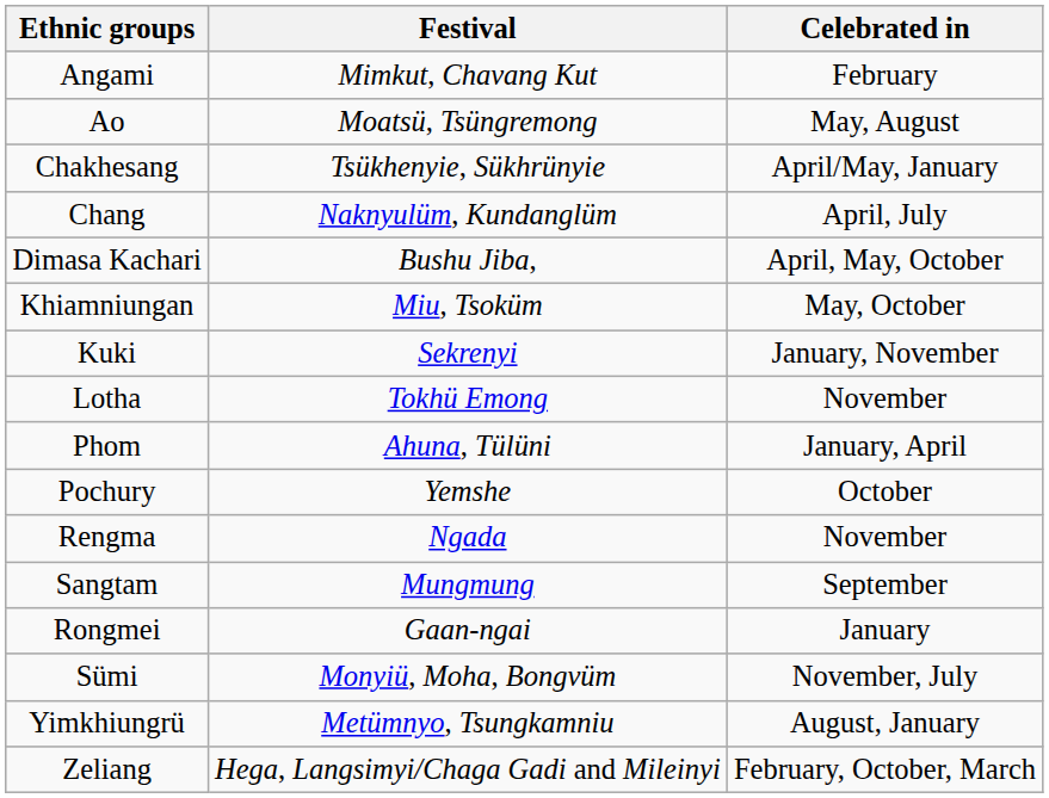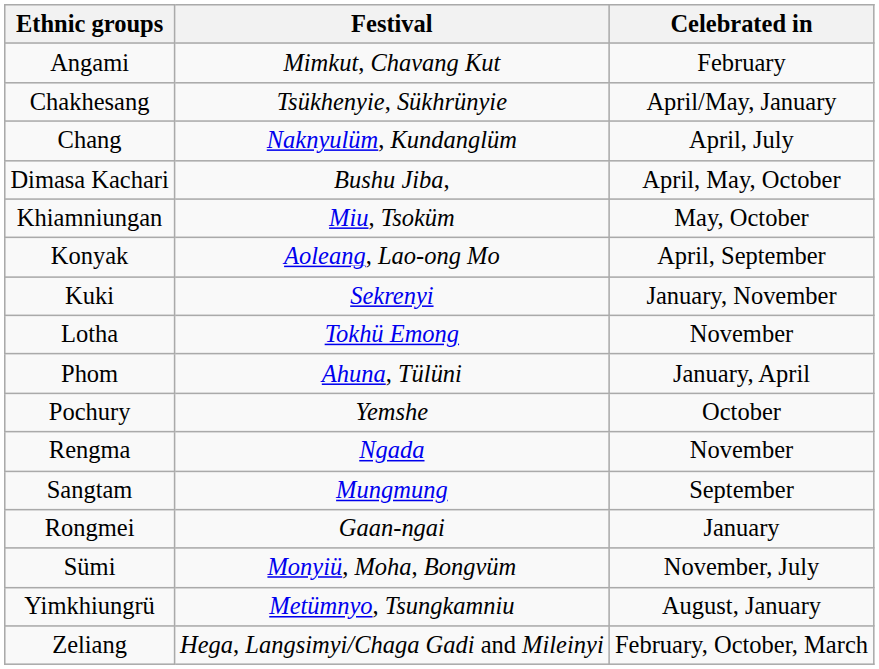 <table class="wikitable sortable" style="text-align: center;">
 <tr>
 <th style="text-align:center;">Ethnic groups</th>
 <th style="text-align:center;">Festival</th>
 <th style="text-align:center;">Celebrated in</th>
 </tr>
 <tr>
 <td>Angami</td>
 <td><em>Mimkut</em>, <em>Chavang Kut</em></td>
 <td>February</td>
-</tr>
-<tr>
-<td>Ao</td>
-<td><em>Moatsü</em>, <em>Tsüngremong</em></td>
-<td>May, August</td>
 </tr>
 <tr>
 <td>Chakhesang</td>
 <td><em>Tsükhenyie</em>, <em>Sükhrünyie</em></td>
 <td>April/May, January</td>
 </tr>
 <tr>
 <td>Chang</td>
 <td><em><a href='#'>Naknyulüm</a></em>, <em>Kundanglüm</em></td>
 <td>April, July</td>
 </tr>
 <tr>
 <td>Dimasa Kachari</td>
 <td><em>Bushu Jiba</em>,</td>
 <td>April, May, October</td>
 </tr>
 <tr>
 <td>Khiamniungan</td>
 <td><em><a href='#'>Miu</a></em>, <em>Tsoküm</em></td>
 <td>May, October</td>
+</tr>
+<tr>
+<td>Konyak</td>
+<td><em><a href='#'>Aoleang</a></em>, <em>Lao-ong Mo</em></td>
+<td>April, September</td>
 </tr>
 <tr>
 <td>Kuki</td>
 <td><em><a href='#'>Sekrenyi</a></em></td>
 <td>January, November</td>
 </tr>
 <tr>
 <td>Lotha</td>
 <td><em><a href='#'>Tokhü Emong</a></em></td>
 <td>November</td>
 </tr>
 <tr>
 <td>Phom</td>
 <td><em><a href='#'>Ahuna</a></em>, <em>Tülüni</em></td>
 <td>January, April</td>
 </tr>
 <tr>
 <td>Pochury</td>
 <td><em>Yemshe</em></td>
 <td>October</td>
 </tr>
 <tr>
 <td>Rengma</td>
 <td><em><a href='#'>Ngada</a></em></td>
 <td>November</td>
 </tr>
 <tr>
 <td>Sangtam</td>
 <td><em><a href='#'>Mungmung</a></em></td>
 <td>September</td>
 </tr>
 <tr>
 <td>Rongmei</td>
 <td><em>Gaan-ngai</em></td>
 <td>January</td>
 </tr>
 <tr>
 <td>Sümi</td>
 <td><em><a href='#'>Monyiü</a></em>, <em>Moha</em>, <em>Bongvüm</em></td>
 <td>November, July</td>
 </tr>
 <tr>
 <td>Yimkhiungrü</td>
 <td><em><a href='#'>Metümnyo</a></em>, <em> Tsungkamniu</em></td>
 <td>August, January</td>
 </tr>
 <tr>
 <td>Zeliang</td>
 <td><em>Hega</em>, <em>Langsimyi/Chaga Gadi</em> and <em>Mileinyi</em></td>
 <td>February, October, March</td>
 </tr>
 </table>
